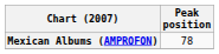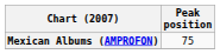 <table class="wikitable sortable plainrowheaders">
 <tr>
 <th>Chart (2007)</th>
 <th>Peak<br>position</th>
 </tr>
 <tr>
 <th scope="row">Mexican Albums (<a href='#'>AMPROFON</a>)</th>
-<td align="center">78</td>
+<td align="center">75</td>
 </tr>
 <tr>
 </tr>
 </table>
